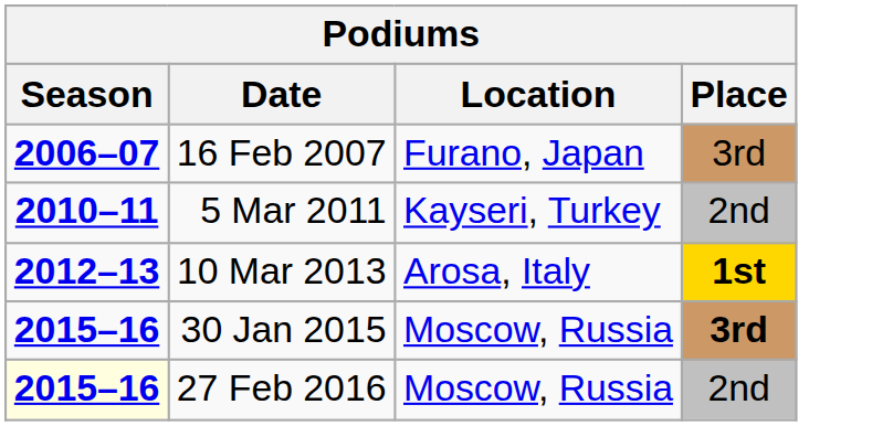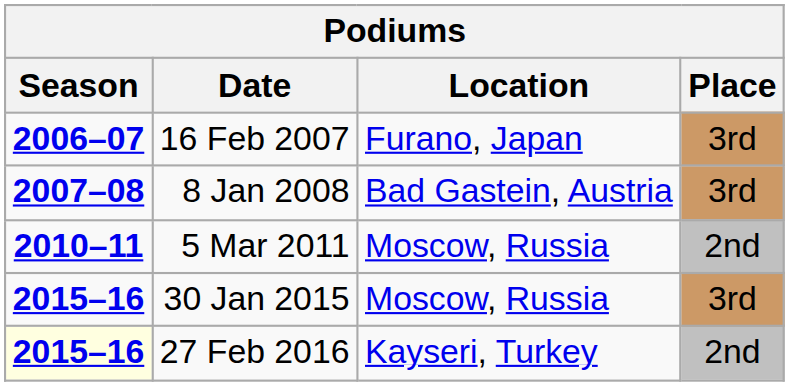 <table class="wikitable">
 <tr>
 <th colspan=4 align=center>Podiums</th>
 </tr>
 <tr>
 <th>Season</th>
 <th>Date</th>
 <th>Location</th>
 <th>Place</th>
 </tr>
 <tr>
 <td align=center><strong><a href='#'>2006–07</a></strong></td>
 <td align=right>16 Feb 2007</td>
 <td> <a href='#'>Furano</a>, <a href='#'>Japan</a></td>
 <td bgcolor="#cc9966" align=center>3rd</td>
 </tr>
 <tr>
+<td align=center><strong><a href='#'>2007–08</a></strong></td>
+<td align=right>8 Jan 2008</td>
+<td> <a href='#'>Bad Gastein</a>, <a href='#'>Austria</a></td>
+<td bgcolor="#cc9966" align=center>3rd</td>
+</tr>
+<tr>
 <td align=center><strong><a href='#'>2010–11</a></strong></td>
 <td align=right>5 Mar 2011</td>
-<td> <a href='#'>Kayseri</a>, <a href='#'>Turkey</a></td>
+<td> <a href='#'>Moscow</a>, <a href='#'>Russia</a></td>
 <td bgcolor="silver" align=center>2nd</td>
-</tr>
-<tr>
-<td align=center><strong><a href='#'>2012–13</a></strong></td>
-<td align=right>10 Mar 2013</td>
-<td> <a href='#'>Arosa</a>, <a href='#'>Italy</a></td>
-<td bgcolor="gold" align=center><strong>1st</strong></td>
 </tr>
 <tr>
 <td align=center><strong><a href='#'>2015–16</a></strong></td>
 <td align=right>30 Jan 2015</td>
 <td> <a href='#'>Moscow</a>, <a href='#'>Russia</a></td>
-<td bgcolor="#cc9966" align=center><strong>3rd</strong></td>
+<td bgcolor="#cc9966" align=center>3rd</td>
 </tr>
 <tr>
 <td align=center style="background: lightyellow;"><strong><a href='#'>2015–16</a></strong></td>
 <td align=right>27 Feb 2016</td>
-<td> <a href='#'>Moscow</a>, <a href='#'>Russia</a></td>
+<td> <a href='#'>Kayseri</a>, <a href='#'>Turkey</a></td>
 <td bgcolor="silver" align=center>2nd</td>
 </tr>
 </table>
